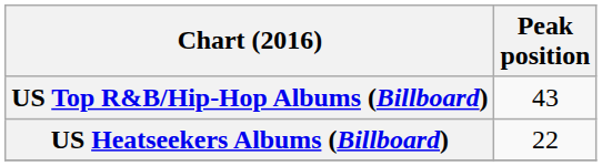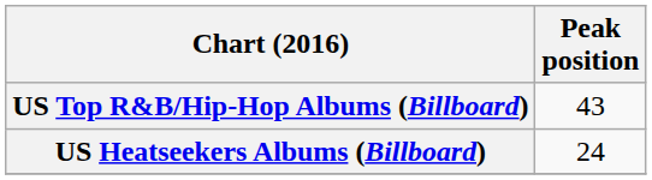 <table class="wikitable sortable plainrowheaders" style="text-align:center">
 <tr>
 <th scope="col">Chart (2016)</th>
 <th scope="col">Peak<br>position</th>
 </tr>
 <tr>
 <th scope="row">US <a href='#'>Top R&B/Hip-Hop Albums</a> (<em><a href='#'>Billboard</a></em>)</th>
 <td>43</td>
 </tr>
 <tr>
 <th scope="row">US <a href='#'>Heatseekers Albums</a> (<em><a href='#'>Billboard</a></em>)</th>
-<td>22</td>
+<td>24</td>
 </tr>
 <tr>
 </tr>
 </table>
